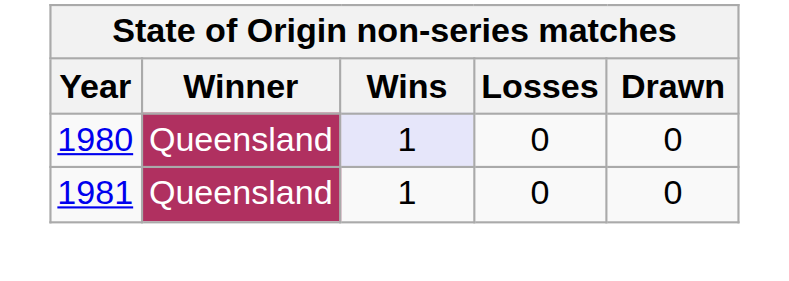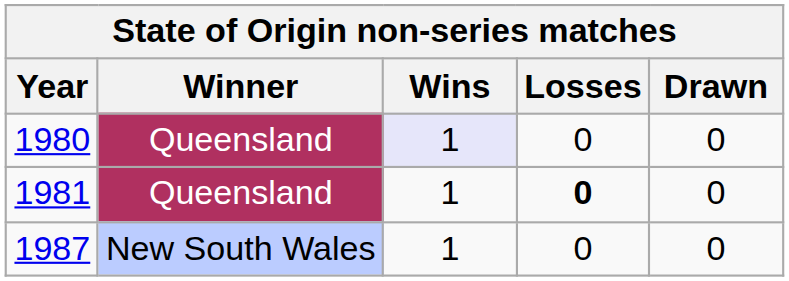 <table class="wikitable" style="margin: 1em auto; text-align:center;">
 <tr>
 <th colspan=5>State of Origin non-series matches</th>
 </tr>
 <tr>
 <th>Year</th>
 <th>Winner</th>
 <th width=55px>Wins</th>
 <th width=55px>Losses</th>
 <th width=55px>Drawn</th>
 </tr>
 <tr>
 <td><a href='#'>1980</a></td>
 <td style="background:#b03060; color:white">Queensland</td>
 <td style="background: lavender;">1</td>
 <td>0</td>
 <td>0</td>
 </tr>
 <tr>
 <td><a href='#'>1981</a></td>
 <td style="background:#b03060; color:white">Queensland</td>
 <td>1</td>
+<td><strong>0</strong></td>
+<td>0</td>
+</tr>
+<tr>
+<td><a href='#'>1987</a></td>
+<td style="background:#bcf">New South Wales</td>
+<td>1</td>
 <td>0</td>
 <td>0</td>
 </tr>
 </table>
